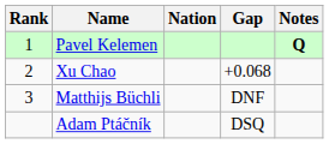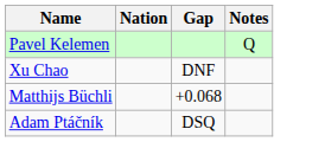 <table class="wikitable sortable" style="text-align:center">
 <tr>
-<th>Rank</th>
 <th>Name</th>
 <th>Nation</th>
 <th>Gap</th>
 <th>Notes</th>
 </tr>
 <tr bgcolor=ccffcc>
-<td>1</td>
 <td align=left><a href='#'>Pavel Kelemen</a></td>
 <td align=left></td>
 <td></td>
-<td><strong>Q</strong></td>
+<td>Q</td>
 </tr>
 <tr>
-<td>2</td>
 <td align=left><a href='#'>Xu Chao</a></td>
+<td align=left></td>
+<td>DNF</td>
+<td></td>
+</tr>
+<tr>
+<td align=left><a href='#'>Matthijs Büchli</a></td>
 <td align=left></td>
 <td>+0.068</td>
 <td></td>
 </tr>
 <tr>
-<td>3</td>
-<td align=left><a href='#'>Matthijs Büchli</a></td>
-<td align=left></td>
-<td>DNF</td>
-<td></td>
-</tr>
-<tr>
-<td></td>
 <td align=left><a href='#'>Adam Ptáčník</a></td>
 <td align=left></td>
 <td>DSQ</td>
 <td></td>
 </tr>
 </table>
